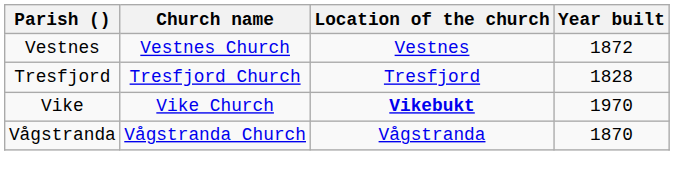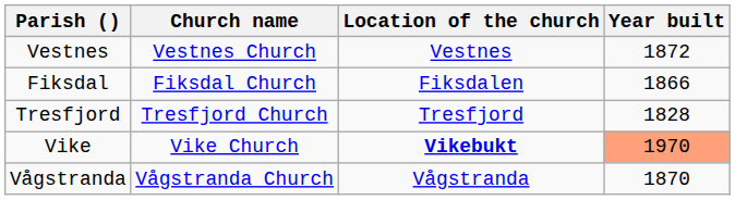 <table class="wikitable" style="text-align:center">
 <tr>
 <th>Parish ()</th>
 <th>Church name</th>
 <th>Location of the church</th>
 <th>Year built</th>
 </tr>
 <tr>
 <td>Vestnes</td>
 <td><a href='#'>Vestnes Church</a></td>
 <td><a href='#'>Vestnes</a></td>
 <td>1872</td>
 </tr>
 <tr>
+<td>Fiksdal</td>
+<td><a href='#'>Fiksdal Church</a></td>
+<td><a href='#'>Fiksdalen</a></td>
+<td>1866</td>
+</tr>
+<tr>
 <td>Tresfjord</td>
 <td><a href='#'>Tresfjord Church</a></td>
 <td><a href='#'>Tresfjord</a></td>
 <td>1828</td>
 </tr>
 <tr>
 <td>Vike</td>
 <td><a href='#'>Vike Church</a></td>
 <td><strong><a href='#'>Vikebukt</a></strong></td>
-<td>1970</td>
+<td style="background: lightsalmon;">1970</td>
 </tr>
 <tr>
 <td>Vågstranda</td>
 <td><a href='#'>Vågstranda Church</a></td>
 <td><a href='#'>Vågstranda</a></td>
 <td>1870</td>
 </tr>
 </table>
